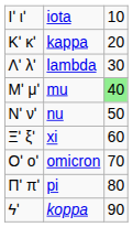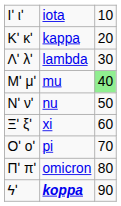 <table class="wikitable" style="float:left;">
 <tr>
 <td>Ιʹ ιʹ</td>
 <td><a href='#'>iota</a></td>
 <td>10</td>
 </tr>
 <tr>
 <td>Κʹ κʹ</td>
 <td><a href='#'>kappa</a></td>
 <td>20</td>
 </tr>
 <tr>
 <td>Λʹ λʹ</td>
 <td><a href='#'>lambda</a></td>
 <td>30</td>
 </tr>
 <tr>
 <td>Μʹ μʹ</td>
 <td><a href='#'>mu</a></td>
 <td style="background: lightgreen;">40</td>
 </tr>
 <tr>
 <td>Νʹ νʹ</td>
 <td><a href='#'>nu</a></td>
 <td>50</td>
 </tr>
 <tr>
 <td>Ξʹ ξʹ</td>
 <td><a href='#'>xi</a></td>
 <td>60</td>
 </tr>
 <tr>
 <td>Οʹ οʹ</td>
-<td><a href='#'>omicron</a></td>
+<td><a href='#'>pi</a></td>
 <td>70</td>
 </tr>
 <tr>
 <td>Πʹ πʹ</td>
-<td><a href='#'>pi</a></td>
+<td><a href='#'>omicron</a></td>
 <td>80</td>
 </tr>
 <tr>
 <td>ϟʹ</td>
-<td><em><a href='#'>koppa</a></em></td>
+<td><strong><em><a href='#'>koppa</a></em></strong></td>
 <td>90</td>
 </tr>
 </table>
